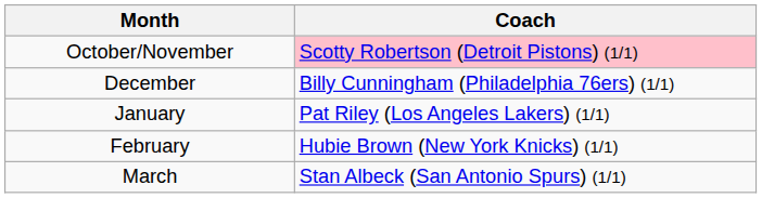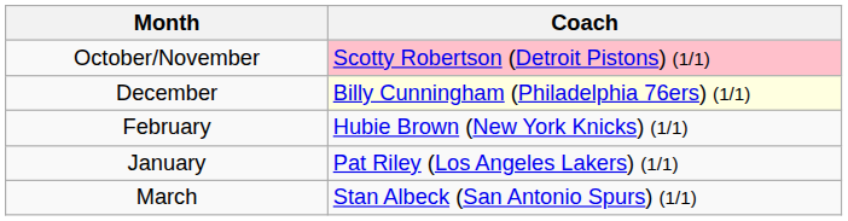 <table class="wikitable" border="1">
 <tr>
 <th width=20%>Month</th>
 <th width=35%>Coach</th>
 </tr>
 <tr>
 <td align=center>October/November</td>
 <td style="background: pink;"><a href='#'>Scotty Robertson</a> (<a href='#'>Detroit Pistons</a>) <small>(1/1)</small></td>
 </tr>
 <tr>
 <td align=center>December</td>
-<td><a href='#'>Billy Cunningham</a> (<a href='#'>Philadelphia 76ers</a>) <small>(1/1)</small></td>
+<td style="background: lightyellow;"><a href='#'>Billy Cunningham</a> (<a href='#'>Philadelphia 76ers</a>) <small>(1/1)</small></td>
+</tr>
+<tr>
+<td align=center>February</td>
+<td><a href='#'>Hubie Brown</a> (<a href='#'>New York Knicks</a>) <small>(1/1)</small></td>
 </tr>
 <tr>
 <td align=center>January</td>
 <td><a href='#'>Pat Riley</a> (<a href='#'>Los Angeles Lakers</a>) <small>(1/1)</small></td>
 </tr>
 <tr>
-<td align=center>February</td>
-<td><a href='#'>Hubie Brown</a> (<a href='#'>New York Knicks</a>) <small>(1/1)</small></td>
-</tr>
-<tr>
 <td align=center>March</td>
 <td><a href='#'>Stan Albeck</a> (<a href='#'>San Antonio Spurs</a>) <small>(1/1)</small></td>
 </tr>
 </table>
